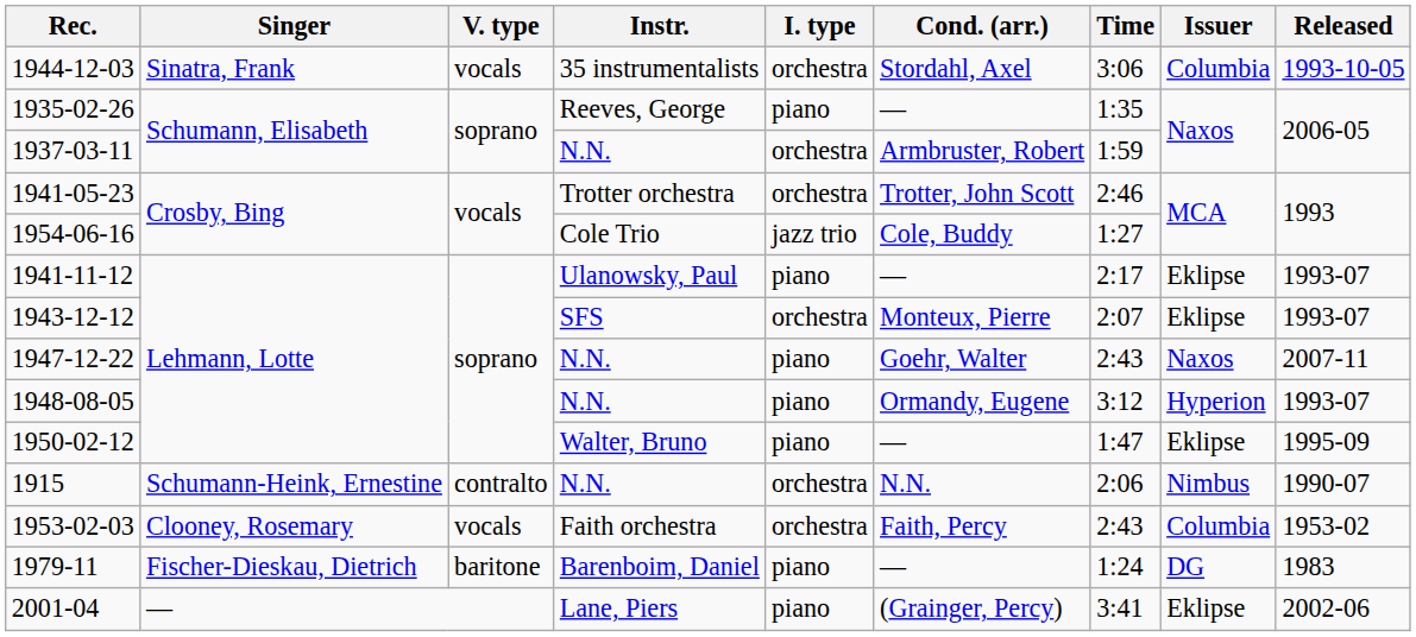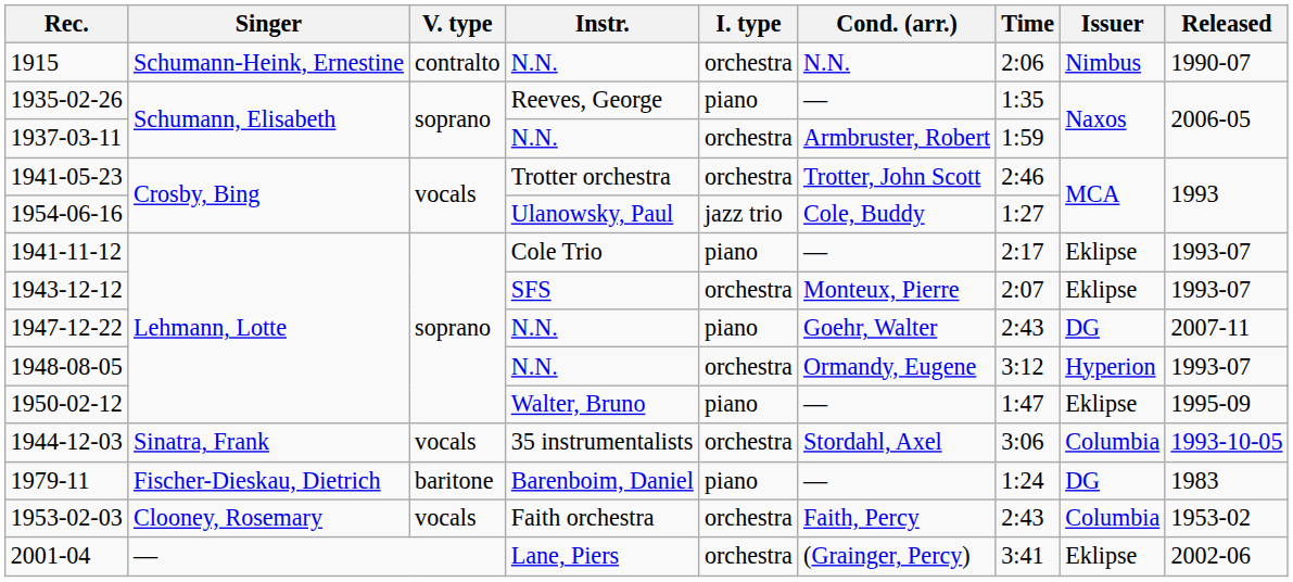 <table class="wikitable sortable">
 <tr>
 <th scope="col">Rec.</th>
 <th scope="col">Singer</th>
 <th scope="col">V. type</th>
 <th scope="col">Instr.</th>
 <th scope="col">I. type</th>
 <th scope="col">Cond. (arr.)</th>
 <th scope="col">Time</th>
 <th scope="col">Issuer</th>
 <th scope="col">Released</th>
 </tr>
 <tr>
-<td>1944-12-03</td>
-<td><a href='#'>Sinatra, Frank</a></td>
-<td>vocals</td>
-<td>35 instrumentalists</td>
+<td>1915</td>
+<td><a href='#'>Schumann-Heink, Ernestine</a></td>
+<td>contralto</td>
+<td><a href='#'>N.N.</a></td>
 <td>orchestra</td>
-<td><a href='#'>Stordahl, Axel</a></td>
-<td>3:06</td>
-<td><a href='#'>Columbia</a></td>
-<td><a href='#'>1993-10-05</a></td>
+<td><a href='#'>N.N.</a></td>
+<td>2:06</td>
+<td><a href='#'>Nimbus</a></td>
+<td>1990-07</td>
 </tr>
 <tr>
 <td>1935-02-26</td>
 <td rowspan="2"><a href='#'>Schumann, Elisabeth</a></td>
 <td rowspan="2">soprano</td>
 <td>Reeves, George</td>
 <td>piano</td>
 <td>—</td>
 <td>1:35</td>
 <td rowspan="2"><a href='#'>Naxos</a></td>
 <td rowspan="2">2006-05</td>
 </tr>
 <tr>
 <td>1937-03-11</td>
 <td><a href='#'>N.N.</a></td>
 <td>orchestra</td>
 <td><a href='#'>Armbruster, Robert</a></td>
 <td>1:59</td>
 </tr>
 <tr>
 <td>1941-05-23</td>
 <td rowspan="2"><a href='#'>Crosby, Bing</a></td>
 <td rowspan="2">vocals</td>
 <td>Trotter orchestra</td>
 <td>orchestra</td>
 <td><a href='#'>Trotter, John Scott</a></td>
 <td>2:46</td>
 <td rowspan="2"><a href='#'>MCA</a></td>
 <td rowspan="2">1993</td>
 </tr>
 <tr>
 <td>1954-06-16</td>
-<td>Cole Trio</td>
+<td><a href='#'>Ulanowsky, Paul</a></td>
 <td>jazz trio</td>
 <td><a href='#'>Cole, Buddy</a></td>
 <td>1:27</td>
 </tr>
 <tr>
 <td>1941-11-12</td>
 <td rowspan="5"><a href='#'>Lehmann, Lotte</a></td>
 <td rowspan="5">soprano</td>
-<td><a href='#'>Ulanowsky, Paul</a></td>
+<td>Cole Trio</td>
 <td>piano</td>
 <td>—</td>
 <td>2:17</td>
 <td>Eklipse</td>
 <td>1993-07</td>
 </tr>
 <tr>
 <td>1943-12-12</td>
 <td><a href='#'>SFS</a></td>
 <td>orchestra</td>
 <td><a href='#'>Monteux, Pierre</a></td>
 <td>2:07</td>
 <td>Eklipse</td>
 <td>1993-07</td>
 </tr>
 <tr>
 <td>1947-12-22</td>
 <td><a href='#'>N.N.</a></td>
 <td>piano</td>
 <td><a href='#'>Goehr, Walter</a></td>
 <td>2:43</td>
-<td><a href='#'>Naxos</a></td>
+<td><a href='#'>DG</a></td>
 <td>2007-11</td>
 </tr>
 <tr>
 <td>1948-08-05</td>
 <td><a href='#'>N.N.</a></td>
-<td>piano</td>
+<td>orchestra</td>
 <td><a href='#'>Ormandy, Eugene</a></td>
 <td>3:12</td>
 <td><a href='#'>Hyperion</a></td>
 <td>1993-07</td>
 </tr>
 <tr>
 <td>1950-02-12</td>
 <td><a href='#'>Walter, Bruno</a></td>
 <td>piano</td>
 <td>—</td>
 <td>1:47</td>
 <td>Eklipse</td>
 <td>1995-09</td>
 </tr>
 <tr>
-<td>1915</td>
-<td><a href='#'>Schumann-Heink, Ernestine</a></td>
-<td>contralto</td>
-<td><a href='#'>N.N.</a></td>
+<td>1944-12-03</td>
+<td><a href='#'>Sinatra, Frank</a></td>
+<td>vocals</td>
+<td>35 instrumentalists</td>
 <td>orchestra</td>
-<td><a href='#'>N.N.</a></td>
-<td>2:06</td>
-<td><a href='#'>Nimbus</a></td>
-<td>1990-07</td>
+<td><a href='#'>Stordahl, Axel</a></td>
+<td>3:06</td>
+<td><a href='#'>Columbia</a></td>
+<td><a href='#'>1993-10-05</a></td>
+</tr>
+<tr>
+<td>1979-11</td>
+<td><a href='#'>Fischer-Dieskau, Dietrich</a></td>
+<td>baritone</td>
+<td><a href='#'>Barenboim, Daniel</a></td>
+<td>piano</td>
+<td>—</td>
+<td>1:24</td>
+<td><a href='#'>DG</a></td>
+<td>1983</td>
 </tr>
 <tr>
 <td>1953-02-03</td>
 <td><a href='#'>Clooney, Rosemary</a></td>
 <td>vocals</td>
 <td>Faith orchestra</td>
 <td>orchestra</td>
 <td><a href='#'>Faith, Percy</a></td>
 <td>2:43</td>
 <td><a href='#'>Columbia</a></td>
 <td>1953-02</td>
 </tr>
 <tr>
-<td>1979-11</td>
-<td><a href='#'>Fischer-Dieskau, Dietrich</a></td>
-<td>baritone</td>
-<td><a href='#'>Barenboim, Daniel</a></td>
-<td>piano</td>
-<td>—</td>
-<td>1:24</td>
-<td><a href='#'>DG</a></td>
-<td>1983</td>
-</tr>
-<tr>
 <td>2001-04</td>
 <td colspan="2">—</td>
 <td><a href='#'>Lane, Piers</a></td>
-<td>piano</td>
+<td>orchestra</td>
 <td>(<a href='#'>Grainger, Percy</a>)</td>
 <td>3:41</td>
 <td>Eklipse</td>
 <td>2002-06</td>
 </tr>
 </table>
